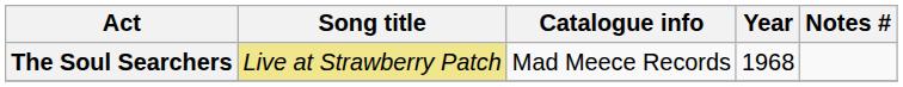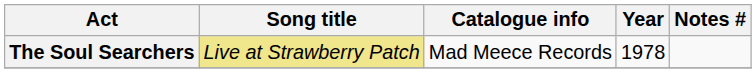 <table class="wikitable plainrowheaders sortable">
 <tr>
 <th scope="col">Act</th>
 <th scope="col">Song title</th>
 <th scope="col">Catalogue info</th>
 <th scope="col">Year</th>
 <th scope="col" class="unsortable">Notes #</th>
 </tr>
 <tr>
 <th scope="row">The Soul Searchers</th>
 <td style="background: khaki;"><em>Live at Strawberry Patch</em></td>
 <td>Mad Meece Records</td>
-<td>1968</td>
+<td>1978</td>
 <td> </td>
 </tr>
 <tr>
 </tr>
 </table>
